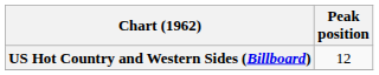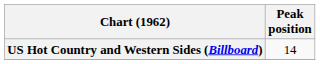 <table class="wikitable sortable plainrowheaders" style="text-align:center">
 <tr>
 <th scope="col">Chart (1962)</th>
 <th scope="col">Peak<br> position</th>
 </tr>
 <tr>
 <th scope="row">US Hot Country and Western Sides (<em><a href='#'>Billboard</a></em>)</th>
-<td>12</td>
+<td>14</td>
 </tr>
 <tr>
 </tr>
 </table>
